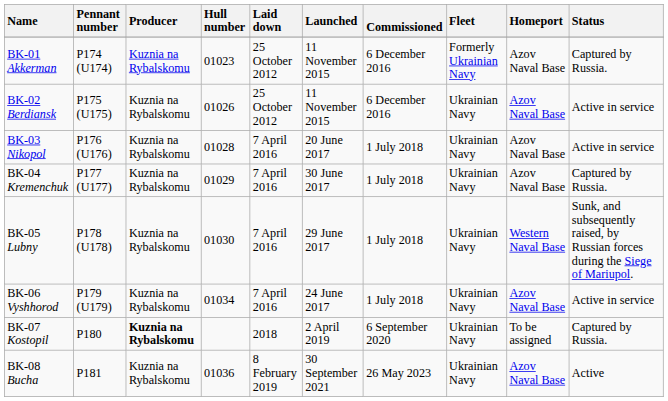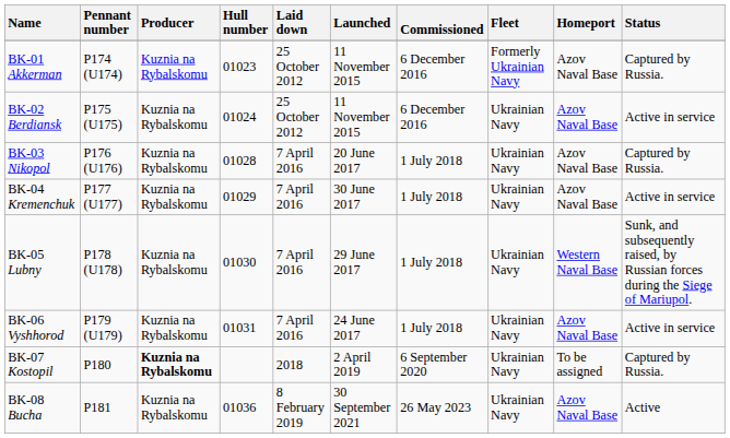 <table class="wikitable">
 <tr>
 <th style="text-align: left;">Name</th>
 <th style="text-align: left;">Pennant number</th>
 <th style="text-align: left;">Producer</th>
 <th style="text-align: left;">Hull number</th>
 <th style="text-align: left;">Laid down</th>
 <th style="text-align: left;">Launched</th>
 <th style="text-align: left;"><br>Commissioned</th>
 <th style="text-align: left;">Fleet</th>
 <th style="text-align: left;">Homeport</th>
 <th style="text-align: left;">Status</th>
 </tr>
 <tr>
 </tr>
 <tr>
 <td><a href='#'>BK-01 <em>Akkerman</em></a></td>
 <td>P174<br>(U174)</td>
 <td><a href='#'>Kuznia na Rybalskomu</a></td>
 <td>01023</td>
 <td>25 October 2012</td>
 <td>11 November 2015</td>
 <td>6 December 2016</td>
 <td>Formerly <a href='#'>Ukrainian Navy</a></td>
 <td>Azov Naval Base</td>
 <td>Captured by Russia.</td>
 </tr>
 <tr>
 <td><a href='#'>BK-02 <em>Berdiansk</em></a></td>
 <td>P175<br>(U175)</td>
 <td>Kuznia na Rybalskomu</td>
-<td>01026</td>
+<td>01024</td>
 <td>25 October 2012</td>
 <td>11 November 2015</td>
 <td>6 December 2016</td>
 <td>Ukrainian Navy</td>
 <td><a href='#'>Azov Naval Base</a></td>
 <td>Active in service</td>
 </tr>
 <tr>
 <td><a href='#'>BK-03 <em>Nikopol</em></a></td>
 <td>P176<br>(U176)</td>
 <td>Kuznia na Rybalskomu</td>
 <td>01028</td>
 <td>7 April 2016</td>
 <td>20 June 2017</td>
 <td>1 July 2018</td>
 <td>Ukrainian Navy</td>
 <td>Azov Naval Base</td>
-<td>Active in service</td>
+<td>Captured by Russia.</td>
 </tr>
 <tr>
 <td>BK-04 <em>Kremenchuk</em></td>
 <td>P177<br>(U177)</td>
 <td>Kuznia na Rybalskomu</td>
 <td>01029</td>
 <td>7 April 2016</td>
 <td>30 June 2017</td>
 <td>1 July 2018</td>
 <td>Ukrainian Navy</td>
 <td>Azov Naval Base</td>
-<td>Captured by Russia.</td>
+<td>Active in service</td>
 </tr>
 <tr>
 <td>BK-05 <em>Lubny</em></td>
 <td>P178<br>(U178)</td>
 <td>Kuznia na Rybalskomu</td>
 <td>01030</td>
 <td>7 April 2016</td>
 <td>29 June 2017</td>
 <td>1 July 2018</td>
 <td>Ukrainian Navy</td>
 <td><a href='#'>Western Naval Base</a></td>
 <td>Sunk, and subsequently raised, by Russian forces during the <a href='#'>Siege of Mariupol</a>.</td>
 </tr>
 <tr>
 <td>BK-06 <em>Vyshhorod</em></td>
 <td>P179<br>(U179)</td>
 <td>Kuznia na Rybalskomu</td>
-<td>01034</td>
+<td>01031</td>
 <td>7 April 2016</td>
 <td>24 June 2017</td>
 <td>1 July 2018</td>
 <td>Ukrainian Navy</td>
 <td><a href='#'>Azov Naval Base</a></td>
 <td>Active in service</td>
 </tr>
 <tr>
 <td>BK-07  <em>Kostopil</em></td>
 <td>P180</td>
 <td><strong>Kuznia na Rybalskomu</strong></td>
 <td></td>
 <td>2018</td>
 <td>2 April 2019</td>
 <td>6 September 2020</td>
 <td>Ukrainian Navy</td>
 <td>To be assigned</td>
 <td>Captured by Russia.</td>
 </tr>
 <tr>
 <td>BK-08  <em>Bucha</em></td>
 <td>P181</td>
 <td>Kuznia na Rybalskomu</td>
 <td>01036</td>
 <td>8 February 2019</td>
 <td>30 September 2021</td>
 <td>26 May 2023</td>
 <td>Ukrainian Navy</td>
 <td><a href='#'>Azov Naval Base</a></td>
 <td>Active</td>
 </tr>
 </table>
